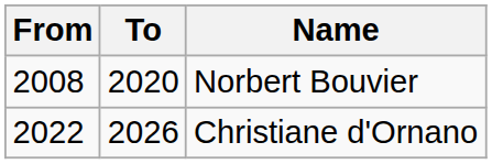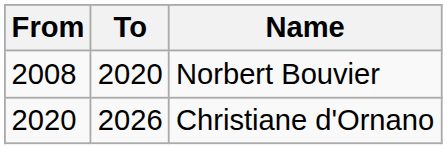 <table class="wikitable">
 <tr>
 <th>From</th>
 <th>To</th>
 <th>Name</th>
 </tr>
 <tr>
 <td>2008</td>
 <td>2020</td>
 <td>Norbert Bouvier</td>
 </tr>
 <tr>
-<td>2022</td>
+<td>2020</td>
 <td>2026</td>
 <td>Christiane d'Ornano</td>
 </tr>
 </table>
